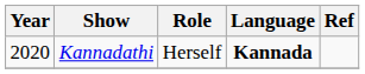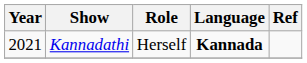 <table class="wikitable" style="text-align:center;">
 <tr>
 <th>Year</th>
 <th>Show</th>
 <th>Role</th>
 <th>Language</th>
 <th>Ref</th>
 </tr>
 <tr>
-<td>2020</td>
+<td>2021</td>
 <td><a href='#'><em>Kannadathi</em></a></td>
 <td>Herself</td>
 <td><strong>Kannada</strong></td>
 <td></td>
 </tr>
 <tr>
 </tr>
 </table>
